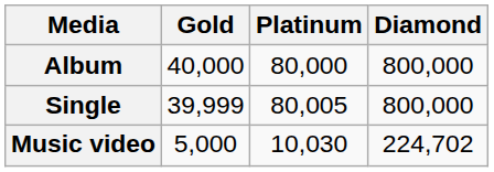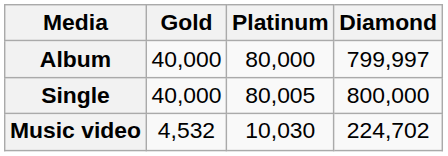 <table class="wikitable">
 <tr>
 <th style="text-align:center;">Media</th>
 <th style="text-align:center;">Gold</th>
 <th style="text-align:center;">Platinum</th>
 <th style="text-align:center;">Diamond</th>
 </tr>
 <tr>
 <th scope="row" style="text-align:center;">Album</th>
 <td style="text-align:center;">40,000</td>
 <td style="text-align:center;">80,000</td>
-<td style="text-align:center;">800,000</td>
+<td style="text-align:center;">799,997</td>
 </tr>
 <tr>
 <th scope="row" style="text-align:center;">Single</th>
-<td style="text-align:center;">39,999</td>
+<td style="text-align:center;">40,000</td>
 <td style="text-align:center;">80,005</td>
 <td style="text-align:center;">800,000</td>
 </tr>
 <tr>
 <th scope="row" style="text-align:center;">Music video</th>
-<td style="text-align:center;">5,000</td>
+<td style="text-align:center;">4,532</td>
 <td style="text-align:center;">10,030</td>
 <td style="text-align:center;">224,702</td>
 </tr>
 </table>
